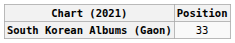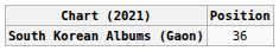 <table class="wikitable plainrowheaders" style="text-align:center">
 <tr>
 <th scope="col">Chart (2021)</th>
 <th scope="col">Position</th>
 </tr>
 <tr>
 <th scope="row">South Korean Albums (Gaon)</th>
-<td>33</td>
+<td>36</td>
 </tr>
 </table>
